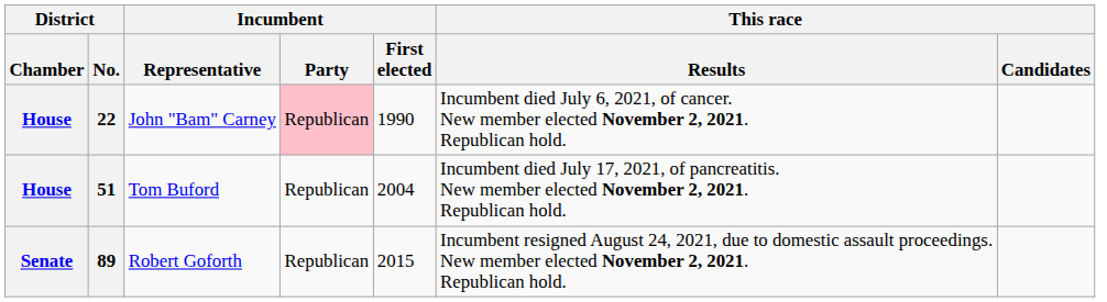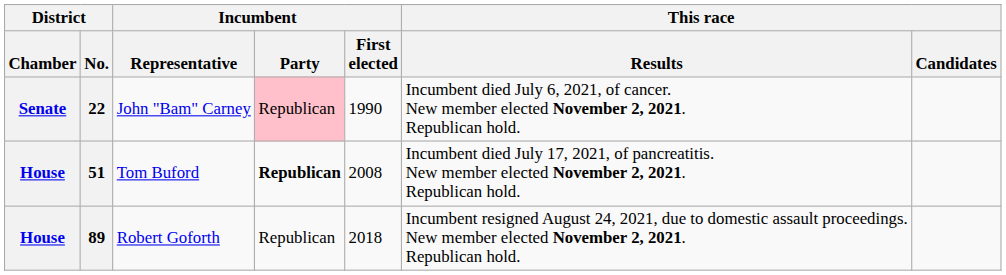 <table class="wikitable sortable">
 <tr valign=bottom>
 <th colspan="2">District</th>
 <th colspan="3">Incumbent</th>
 <th colspan="2">This race</th>
 </tr>
 <tr valign=bottom>
 <th>Chamber</th>
 <th>No.</th>
 <th>Representative</th>
 <th>Party</th>
 <th>First<br>elected</th>
 <th>Results</th>
 <th>Candidates</th>
 </tr>
 <tr>
-<th><a href='#'>House</a></th>
+<th><a href='#'>Senate</a></th>
 <th>22</th>
 <td><a href='#'>John "Bam" Carney</a></td>
 <td style="background: pink;">Republican</td>
 <td>1990</td>
 <td>Incumbent died July 6, 2021, of cancer.<br>New member elected <strong>November 2, 2021</strong>.<br>Republican hold.</td>
 <td nowrap></td>
 </tr>
 <tr>
 <th><a href='#'>House</a></th>
 <th>51</th>
 <td><a href='#'>Tom Buford</a></td>
-<td>Republican</td>
-<td>2004</td>
+<td><strong>Republican</strong></td>
+<td>2008</td>
 <td>Incumbent died July 17, 2021, of pancreatitis.<br>New member elected <strong>November 2, 2021</strong>.<br>Republican hold.</td>
 <td nowrap></td>
 </tr>
 <tr>
-<th><a href='#'>Senate</a></th>
+<th><a href='#'>House</a></th>
 <th>89</th>
 <td><a href='#'>Robert Goforth</a></td>
 <td>Republican</td>
-<td>2015<br></td>
+<td>2018<br></td>
 <td>Incumbent resigned August 24, 2021, due to domestic assault proceedings.<br>New member elected <strong>November 2, 2021</strong>.<br>Republican hold.</td>
 <td nowrap></td>
 </tr>
 </table>
